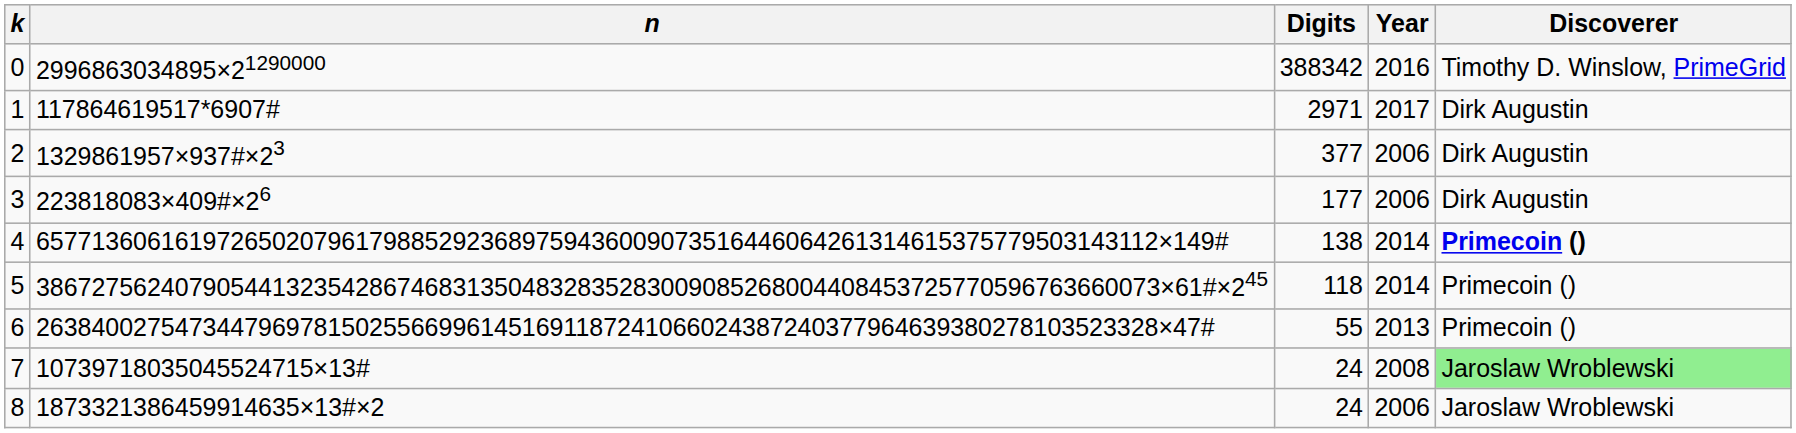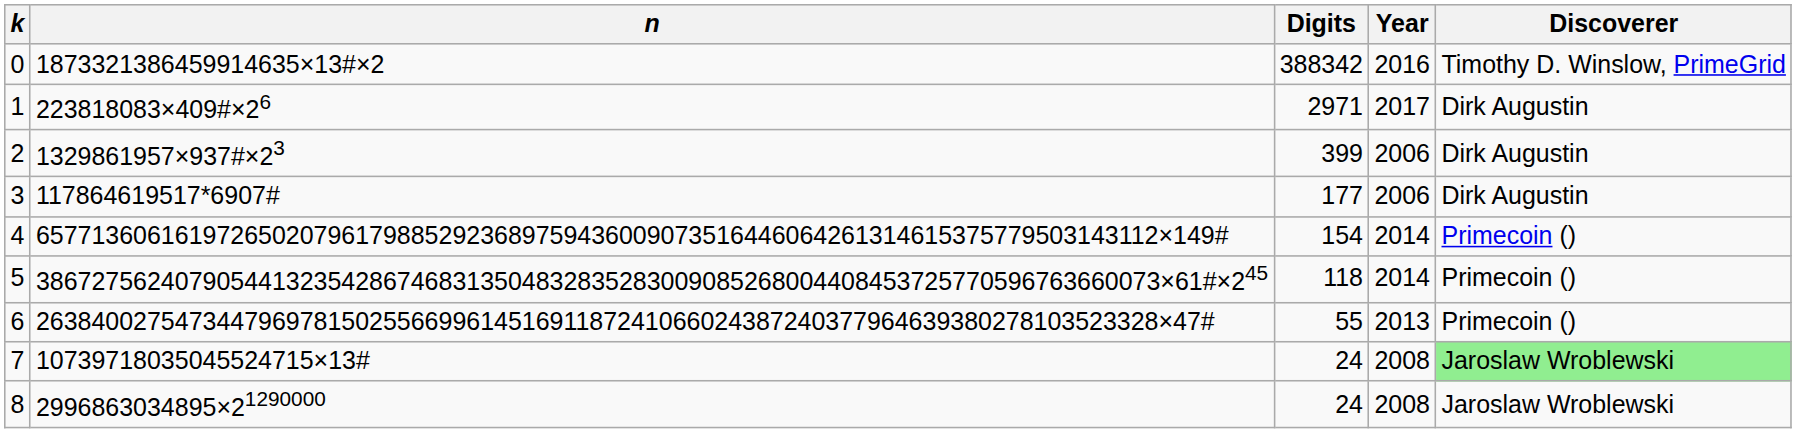 <table class="wikitable">
 <tr>
 <th><em>k</em></th>
 <th><em>n</em></th>
 <th>Digits</th>
 <th>Year</th>
 <th>Discoverer</th>
 </tr>
 <tr>
 <td>0</td>
-<td>2996863034895×2<sup>1290000</sup></td>
+<td>1873321386459914635×13#×2</td>
 <td align="right">388342</td>
 <td>2016</td>
 <td>Timothy D. Winslow, <a href='#'>PrimeGrid</a></td>
 </tr>
 <tr>
 <td>1</td>
-<td>117864619517*6907#</td>
+<td>223818083×409#×2<sup>6</sup></td>
 <td align="right">2971</td>
 <td>2017</td>
 <td>Dirk Augustin</td>
 </tr>
 <tr>
 <td>2</td>
 <td>1329861957×937#×2<sup>3</sup></td>
-<td align="right">377</td>
+<td align="right">399</td>
 <td>2006</td>
 <td>Dirk Augustin</td>
 </tr>
 <tr>
 <td>3</td>
-<td>223818083×409#×2<sup>6</sup></td>
+<td>117864619517*6907#</td>
 <td align="right">177</td>
 <td>2006</td>
 <td>Dirk Augustin</td>
 </tr>
 <tr>
 <td>4</td>
 <td>657713606161972650207961798852923689759436009073516446064261314615375779503143112×149#</td>
-<td align="right">138</td>
+<td align="right">154</td>
 <td>2014</td>
-<td><strong><a href='#'>Primecoin</a> ()</strong></td>
+<td><a href='#'>Primecoin</a> ()</td>
 </tr>
 <tr>
 <td>5</td>
 <td>386727562407905441323542867468313504832835283009085268004408453725770596763660073×61#×2<sup>45</sup></td>
 <td align="right">118</td>
 <td>2014</td>
 <td>Primecoin ()</td>
 </tr>
 <tr>
 <td>6</td>
 <td>263840027547344796978150255669961451691187241066024387240377964639380278103523328×47#</td>
 <td align="right">55</td>
 <td>2013</td>
 <td>Primecoin ()</td>
 </tr>
 <tr>
 <td>7</td>
 <td>10739718035045524715×13#</td>
 <td align="right">24</td>
 <td>2008</td>
 <td style="background: lightgreen;">Jaroslaw Wroblewski</td>
 </tr>
 <tr>
 <td>8</td>
-<td>1873321386459914635×13#×2</td>
+<td>2996863034895×2<sup>1290000</sup></td>
 <td align="right">24</td>
-<td>2006</td>
+<td>2008</td>
 <td>Jaroslaw Wroblewski</td>
 </tr>
 </table>
